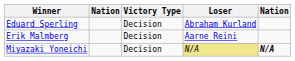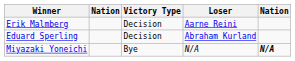 <table class="wikitable sortable" style="text-align:left;">
 <tr>
 <th>Winner</th>
 <th>Nation</th>
 <th>Victory Type</th>
 <th>Loser</th>
 <th>Nation</th>
 </tr>
 <tr>
+<td><a href='#'>Erik Malmberg</a></td>
+<td></td>
+<td>Decision</td>
+<td><a href='#'>Aarne Reini</a></td>
+<td></td>
+</tr>
+<tr>
 <td><a href='#'>Eduard Sperling</a></td>
 <td></td>
 <td>Decision</td>
 <td><a href='#'>Abraham Kurland</a></td>
 <td></td>
 </tr>
 <tr>
-<td><a href='#'>Erik Malmberg</a></td>
-<td></td>
-<td>Decision</td>
-<td><a href='#'>Aarne Reini</a></td>
-<td></td>
-</tr>
-<tr>
 <td><a href='#'>Miyazaki Yoneichi</a></td>
 <td></td>
-<td>Decision</td>
-<td style="background: khaki;"><em>N/A</em></td>
+<td>Bye</td>
+<td><em>N/A</em></td>
 <td><strong><em>N/A</em></strong></td>
 </tr>
 </table>
